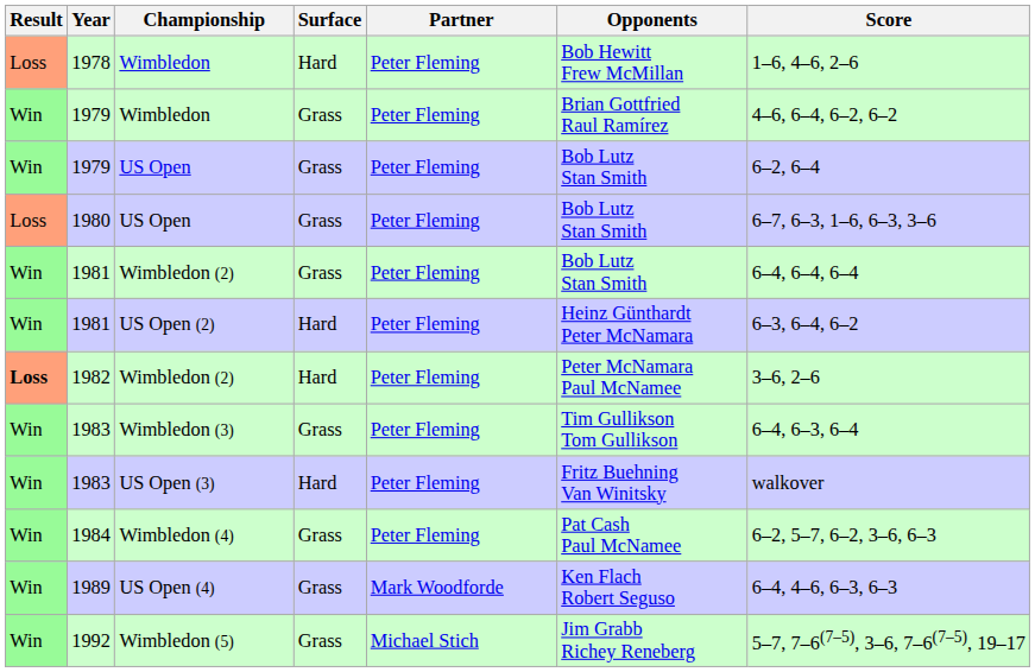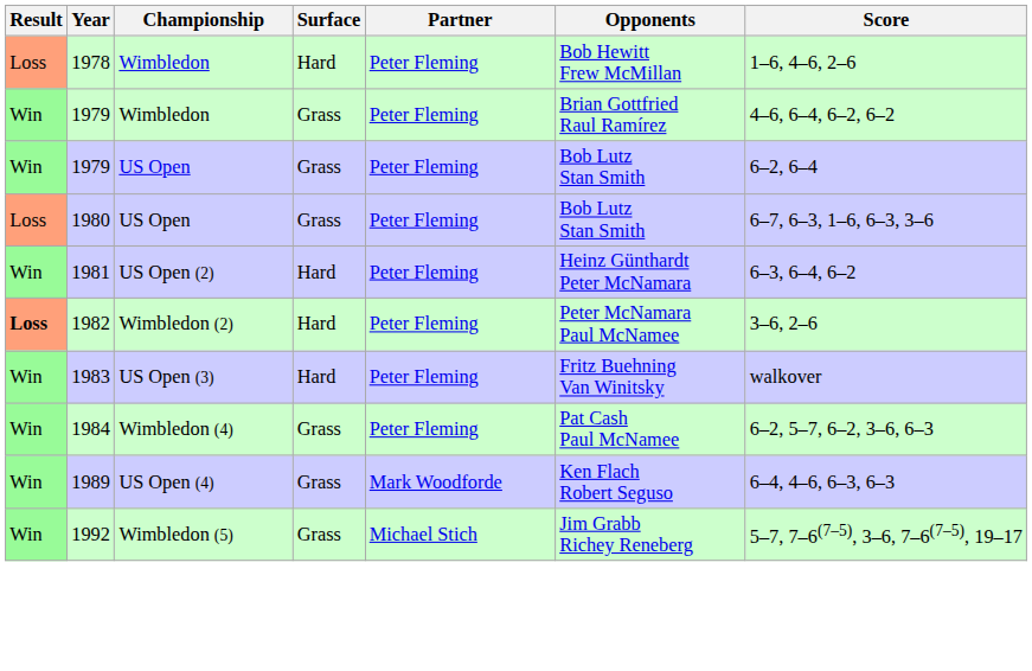 <table class="sortable wikitable">
 <tr>
 <th>Result</th>
 <th style=width:30px>Year</th>
 <th style=width:140px>Championship</th>
 <th style=width:50px>Surface</th>
 <th style=width:150px>Partner</th>
 <th style=width:150px>Opponents</th>
 <th class=unsortable>Score</th>
 </tr>
 <tr style="background:#ccffcc;">
 <td style=background:#ffa07a>Loss</td>
 <td>1978</td>
 <td><a href='#'>Wimbledon</a></td>
 <td>Hard</td>
 <td> <a href='#'>Peter Fleming</a></td>
 <td> <a href='#'>Bob Hewitt</a><br> <a href='#'>Frew McMillan</a></td>
 <td>1–6, 4–6, 2–6</td>
 </tr>
 <tr style="background:#ccffcc;">
 <td style=background:#98fb98>Win</td>
 <td>1979</td>
 <td>Wimbledon</td>
 <td>Grass</td>
 <td> <a href='#'>Peter Fleming</a></td>
 <td> <a href='#'>Brian Gottfried</a><br> <a href='#'>Raul Ramírez</a></td>
 <td>4–6, 6–4, 6–2, 6–2</td>
 </tr>
 <tr style="background:#ccccff;">
 <td style=background:#98fb98>Win</td>
 <td>1979</td>
 <td><a href='#'>US Open</a></td>
 <td>Grass</td>
 <td> <a href='#'>Peter Fleming</a></td>
 <td> <a href='#'>Bob Lutz</a><br> <a href='#'>Stan Smith</a></td>
 <td>6–2, 6–4</td>
 </tr>
 <tr style="background:#ccccff;">
 <td style=background:#ffa07a>Loss</td>
 <td>1980</td>
 <td>US Open</td>
 <td>Grass</td>
 <td> <a href='#'>Peter Fleming</a></td>
 <td> <a href='#'>Bob Lutz</a> <br> <a href='#'>Stan Smith</a></td>
 <td>6–7, 6–3, 1–6, 6–3, 3–6</td>
 </tr>
-<tr style="background:#ccffcc;">
-<td style=background:#98fb98>Win</td>
-<td>1981</td>
-<td>Wimbledon <small>(2)</small></td>
-<td>Grass</td>
-<td> <a href='#'>Peter Fleming</a></td>
-<td> <a href='#'>Bob Lutz</a><br> <a href='#'>Stan Smith</a></td>
-<td>6–4, 6–4, 6–4</td>
-</tr>
 <tr style="background:#ccccff;">
 <td style=background:#98fb98>Win</td>
 <td>1981</td>
 <td>US Open <small>(2)</small></td>
 <td>Hard</td>
 <td> <a href='#'>Peter Fleming</a></td>
 <td> <a href='#'>Heinz Günthardt</a><br> <a href='#'>Peter McNamara</a></td>
 <td>6–3, 6–4, 6–2</td>
 </tr>
 <tr style="background:#ccffcc;">
 <td style=background:#ffa07a><strong>Loss</strong></td>
 <td>1982</td>
 <td>Wimbledon <small>(2)</small></td>
 <td>Hard</td>
 <td> <a href='#'>Peter Fleming</a></td>
 <td> <a href='#'>Peter McNamara</a> <br> <a href='#'>Paul McNamee</a></td>
 <td>3–6, 2–6</td>
-</tr>
-<tr style="background:#ccffcc;">
-<td style=background:#98fb98>Win</td>
-<td>1983</td>
-<td>Wimbledon <small>(3)</small></td>
-<td>Grass</td>
-<td> <a href='#'>Peter Fleming</a></td>
-<td> <a href='#'>Tim Gullikson</a><br> <a href='#'>Tom Gullikson</a></td>
-<td>6–4, 6–3, 6–4</td>
 </tr>
 <tr style="background:#ccccff;">
 <td style=background:#98fb98>Win</td>
 <td>1983</td>
 <td>US Open <small>(3)</small></td>
 <td>Hard</td>
 <td> <a href='#'>Peter Fleming</a></td>
 <td> <a href='#'>Fritz Buehning</a><br> <a href='#'>Van Winitsky</a></td>
 <td>walkover</td>
 </tr>
 <tr style="background:#ccffcc;">
 <td style=background:#98fb98>Win</td>
 <td>1984</td>
 <td>Wimbledon <small>(4)</small></td>
 <td>Grass</td>
 <td> <a href='#'>Peter Fleming</a></td>
 <td> <a href='#'>Pat Cash</a><br> <a href='#'>Paul McNamee</a></td>
 <td>6–2, 5–7, 6–2, 3–6, 6–3</td>
 </tr>
 <tr style="background:#ccccff;">
 <td style=background:#98fb98>Win</td>
 <td>1989</td>
 <td>US Open <small>(4)</small></td>
 <td>Grass</td>
 <td> <a href='#'>Mark Woodforde</a></td>
 <td> <a href='#'>Ken Flach</a><br> <a href='#'>Robert Seguso</a></td>
 <td>6–4, 4–6, 6–3, 6–3</td>
 </tr>
 <tr style="background:#ccffcc;">
 <td style=background:#98fb98>Win</td>
 <td>1992</td>
 <td>Wimbledon <small>(5)</small></td>
 <td>Grass</td>
 <td> <a href='#'>Michael Stich</a></td>
 <td> <a href='#'>Jim Grabb</a><br> <a href='#'>Richey Reneberg</a></td>
 <td>5–7, 7–6<sup>(7–5)</sup>, 3–6, 7–6<sup>(7–5)</sup>, 19–17</td>
 </tr>
 </table>
